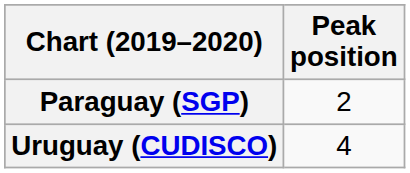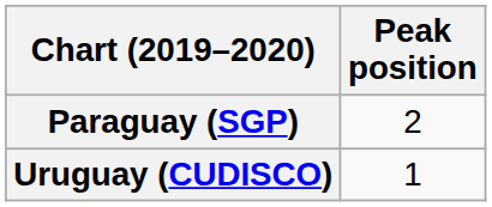 <table class="wikitable plainrowheaders" style="text-align:center">
 <tr>
 <th scope="col">Chart (2019–2020)</th>
 <th scope="col">Peak<br>position</th>
 </tr>
 <tr>
 <th scope="row">Paraguay (<a href='#'>SGP</a>)</th>
 <td>2</td>
 </tr>
 <tr>
 <th scope="row">Uruguay (<a href='#'>CUDISCO</a>)</th>
-<td>4</td>
+<td>1</td>
 </tr>
 </table>
